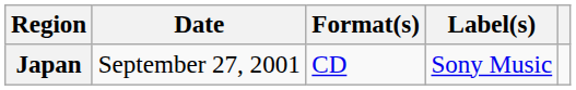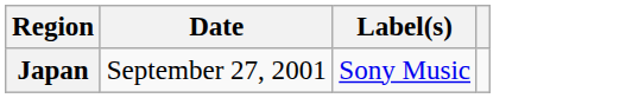 <table class="wikitable sortable plainrowheaders" style="text-align:left">
 <tr>
 <th scope="col">Region</th>
 <th scope="col">Date</th>
-<th scope="col">Format(s)</th>
 <th scope="col">Label(s)</th>
 <th scope="col"></th>
 </tr>
 <tr>
 <th scope="row">Japan</th>
 <td>September 27, 2001</td>
-<td><a href='#'>CD</a></td>
 <td><a href='#'>Sony Music</a></td>
 <td></td>
 </tr>
 </table>
